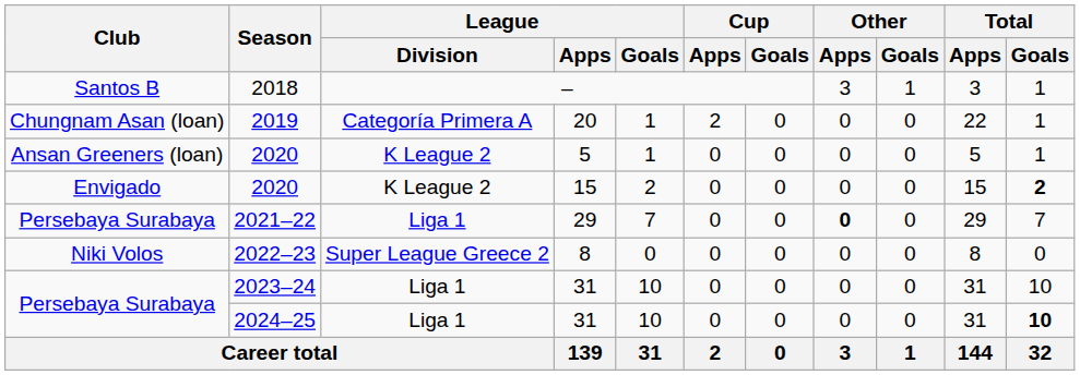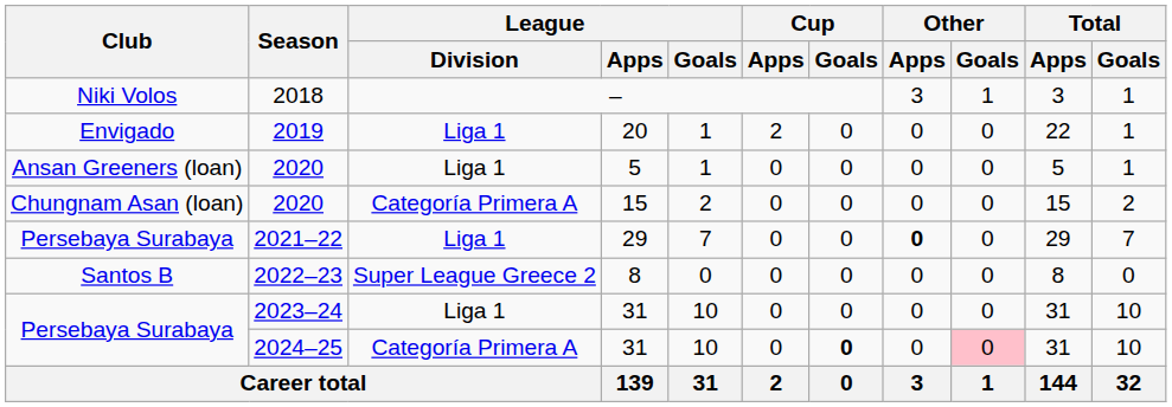 <table class="wikitable" style="text-align: center">
 <tr>
 <th rowspan="2">Club</th>
 <th rowspan="2">Season</th>
 <th colspan="3">League</th>
 <th colspan="2">Cup</th>
 <th colspan="2">Other</th>
 <th colspan="2">Total</th>
 </tr>
 <tr>
 <th>Division</th>
 <th>Apps</th>
 <th>Goals</th>
 <th>Apps</th>
 <th>Goals</th>
 <th>Apps</th>
 <th>Goals</th>
 <th>Apps</th>
 <th>Goals</th>
 </tr>
 <tr>
-<td><a href='#'>Santos B</a></td>
+<td><a href='#'>Niki Volos</a></td>
 <td>2018</td>
 <td colspan="5">–</td>
 <td>3</td>
 <td>1</td>
 <td>3</td>
 <td>1</td>
 </tr>
 <tr>
-<td><a href='#'>Chungnam Asan</a> (loan)</td>
+<td><a href='#'>Envigado</a></td>
 <td><a href='#'>2019</a></td>
-<td><a href='#'>Categoría Primera A</a></td>
+<td><a href='#'>Liga 1</a></td>
 <td>20</td>
 <td>1</td>
 <td>2</td>
 <td>0</td>
 <td>0</td>
 <td>0</td>
 <td>22</td>
 <td>1</td>
 </tr>
 <tr>
 <td><a href='#'>Ansan Greeners</a> (loan)</td>
 <td><a href='#'>2020</a></td>
-<td><a href='#'>K League 2</a></td>
+<td>Liga 1</td>
 <td>5</td>
 <td>1</td>
 <td>0</td>
 <td>0</td>
 <td>0</td>
 <td>0</td>
 <td>5</td>
 <td>1</td>
 </tr>
 <tr>
-<td><a href='#'>Envigado</a></td>
+<td><a href='#'>Chungnam Asan</a> (loan)</td>
 <td><a href='#'>2020</a></td>
-<td>K League 2</td>
+<td><a href='#'>Categoría Primera A</a></td>
 <td>15</td>
 <td>2</td>
 <td>0</td>
 <td>0</td>
 <td>0</td>
 <td>0</td>
 <td>15</td>
-<td><strong>2</strong></td>
+<td>2</td>
 </tr>
 <tr>
 <td><a href='#'>Persebaya Surabaya</a></td>
 <td><a href='#'>2021–22</a></td>
 <td><a href='#'>Liga 1</a></td>
 <td>29</td>
 <td>7</td>
 <td>0</td>
 <td>0</td>
 <td><strong>0</strong></td>
 <td>0</td>
 <td>29</td>
 <td>7</td>
 </tr>
 <tr>
-<td><a href='#'>Niki Volos</a></td>
+<td><a href='#'>Santos B</a></td>
 <td><a href='#'>2022–23</a></td>
 <td><a href='#'>Super League Greece 2</a></td>
 <td>8</td>
 <td>0</td>
 <td>0</td>
 <td>0</td>
 <td>0</td>
 <td>0</td>
 <td>8</td>
 <td>0</td>
 </tr>
 <tr>
 <td rowspan="2"><a href='#'>Persebaya Surabaya</a></td>
 <td><a href='#'>2023–24</a></td>
 <td>Liga 1</td>
 <td>31</td>
 <td>10</td>
 <td>0</td>
 <td>0</td>
 <td>0</td>
 <td>0</td>
 <td>31</td>
 <td>10</td>
 </tr>
 <tr>
 <td><a href='#'>2024–25</a></td>
-<td>Liga 1</td>
+<td><a href='#'>Categoría Primera A</a></td>
 <td>31</td>
 <td>10</td>
 <td>0</td>
+<td><strong>0</strong></td>
 <td>0</td>
-<td>0</td>
-<td>0</td>
+<td style="background: pink;">0</td>
 <td>31</td>
-<td><strong>10</strong></td>
+<td>10</td>
 </tr>
 <tr>
 <th colspan="3"><strong>Career total</strong></th>
 <th>139</th>
 <th>31</th>
 <th>2</th>
 <th>0</th>
 <th>3</th>
 <th>1</th>
 <th>144</th>
 <th>32</th>
 </tr>
 </table>
